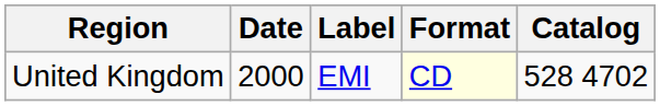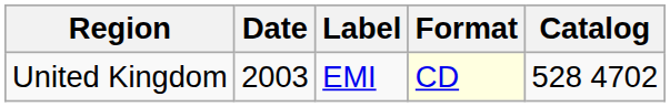 <table class="wikitable">
 <tr>
 <th>Region</th>
 <th>Date</th>
 <th>Label</th>
 <th>Format</th>
 <th>Catalog</th>
 </tr>
 <tr>
 <td>United Kingdom</td>
-<td>2000</td>
+<td>2003</td>
 <td><a href='#'>EMI</a></td>
 <td style="background: lightyellow;"><a href='#'>CD</a></td>
 <td>528 4702</td>
 </tr>
 </table>
